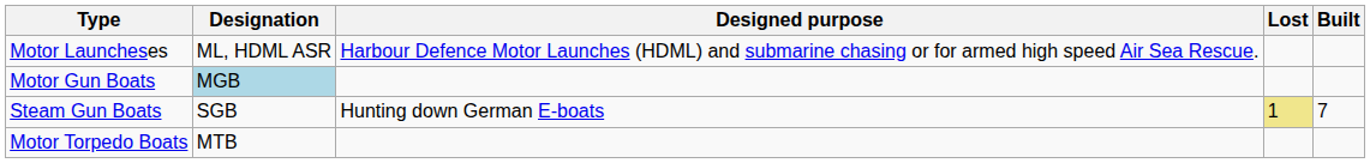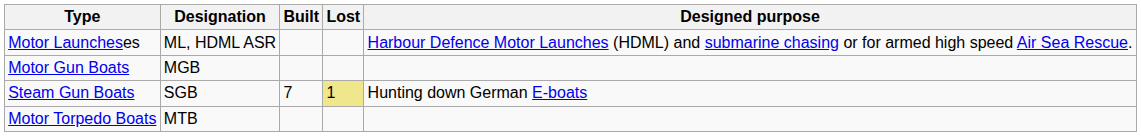 <table class="wikitable">
 <tr>
 <th>Type</th>
 <th>Designation</th>
+<th>Built</th>
+<th>Lost</th>
 <th>Designed purpose</th>
-<th>Lost</th>
-<th>Built</th>
 </tr>
 <tr>
 <td><a href='#'>Motor Launches</a>es</td>
 <td>ML, HDML ASR</td>
-<td><a href='#'>Harbour Defence Motor Launches</a> (HDML) and <a href='#'>submarine chasing</a> or for armed high speed <a href='#'>Air Sea Rescue</a>.</td>
 <td></td>
 <td></td>
+<td><a href='#'>Harbour Defence Motor Launches</a> (HDML) and <a href='#'>submarine chasing</a> or for armed high speed <a href='#'>Air Sea Rescue</a>.</td>
 </tr>
 <tr>
 <td><a href='#'>Motor Gun Boats</a></td>
-<td style="background: lightblue;">MGB</td>
+<td>MGB</td>
 <td></td>
 <td></td>
 <td></td>
 </tr>
 <tr>
 <td><a href='#'>Steam Gun Boats</a></td>
 <td>SGB</td>
+<td>7</td>
+<td style="background: khaki;">1</td>
 <td>Hunting down German <a href='#'>E-boats</a></td>
-<td style="background: khaki;">1</td>
-<td>7</td>
 </tr>
 <tr>
 <td><a href='#'>Motor Torpedo Boats</a></td>
 <td>MTB</td>
 <td></td>
 <td></td>
 <td></td>
 </tr>
 </table>
